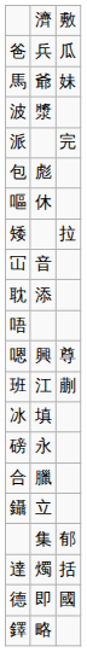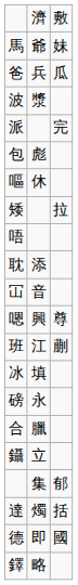 <table class="wikitable">
 <tr>
 <td></td>
 <td> 濟</td>
 <td> 敷</td>
 </tr>
 <tr>
+<td> 馬</td>
+<td> 爺</td>
+<td> 妹</td>
+</tr>
+<tr>
 <td> 爸</td>
 <td> 兵</td>
 <td> 瓜</td>
-</tr>
-<tr>
-<td> 馬</td>
-<td> 爺</td>
-<td> 妹</td>
 </tr>
 <tr>
 <td> 波</td>
 <td> 漿</td>
 <td></td>
 </tr>
 <tr>
 <td> 派</td>
 <td></td>
 <td> 完</td>
 </tr>
 <tr>
 <td> 包</td>
 <td> 彪</td>
 <td></td>
 </tr>
 <tr>
 <td> 嘔</td>
 <td> 休</td>
 <td></td>
 </tr>
 <tr>
 <td> 矮</td>
 <td></td>
 <td> 拉</td>
 </tr>
 <tr>
-<td> 冚</td>
-<td> 音</td>
+<td> 唔</td>
+<td></td>
 <td></td>
 </tr>
 <tr>
 <td> 耽</td>
 <td> 添</td>
 <td></td>
 </tr>
 <tr>
-<td> 唔</td>
-<td></td>
+<td> 冚</td>
+<td> 音</td>
 <td></td>
 </tr>
 <tr>
 <td> 嗯</td>
 <td> 興</td>
 <td> 尊</td>
 </tr>
 <tr>
 <td> 班</td>
 <td> 江</td>
 <td> 蒯</td>
 </tr>
 <tr>
 <td> 冰</td>
 <td> 填</td>
 <td></td>
 </tr>
 <tr>
 <td> 磅</td>
 <td> 永</td>
 <td></td>
 </tr>
 <tr>
 <td> 合</td>
 <td> 臘</td>
 <td></td>
 </tr>
 <tr>
 <td> 鑷</td>
 <td> 立</td>
 <td></td>
 </tr>
 <tr>
 <td></td>
 <td> 集</td>
 <td> 郁</td>
 </tr>
 <tr>
 <td> 達</td>
 <td> 燭</td>
 <td> 括</td>
 </tr>
 <tr>
 <td> 德</td>
 <td> 即</td>
 <td> 國</td>
 </tr>
 <tr>
 <td> 鐸</td>
 <td> 略</td>
 <td></td>
 </tr>
 </table>
